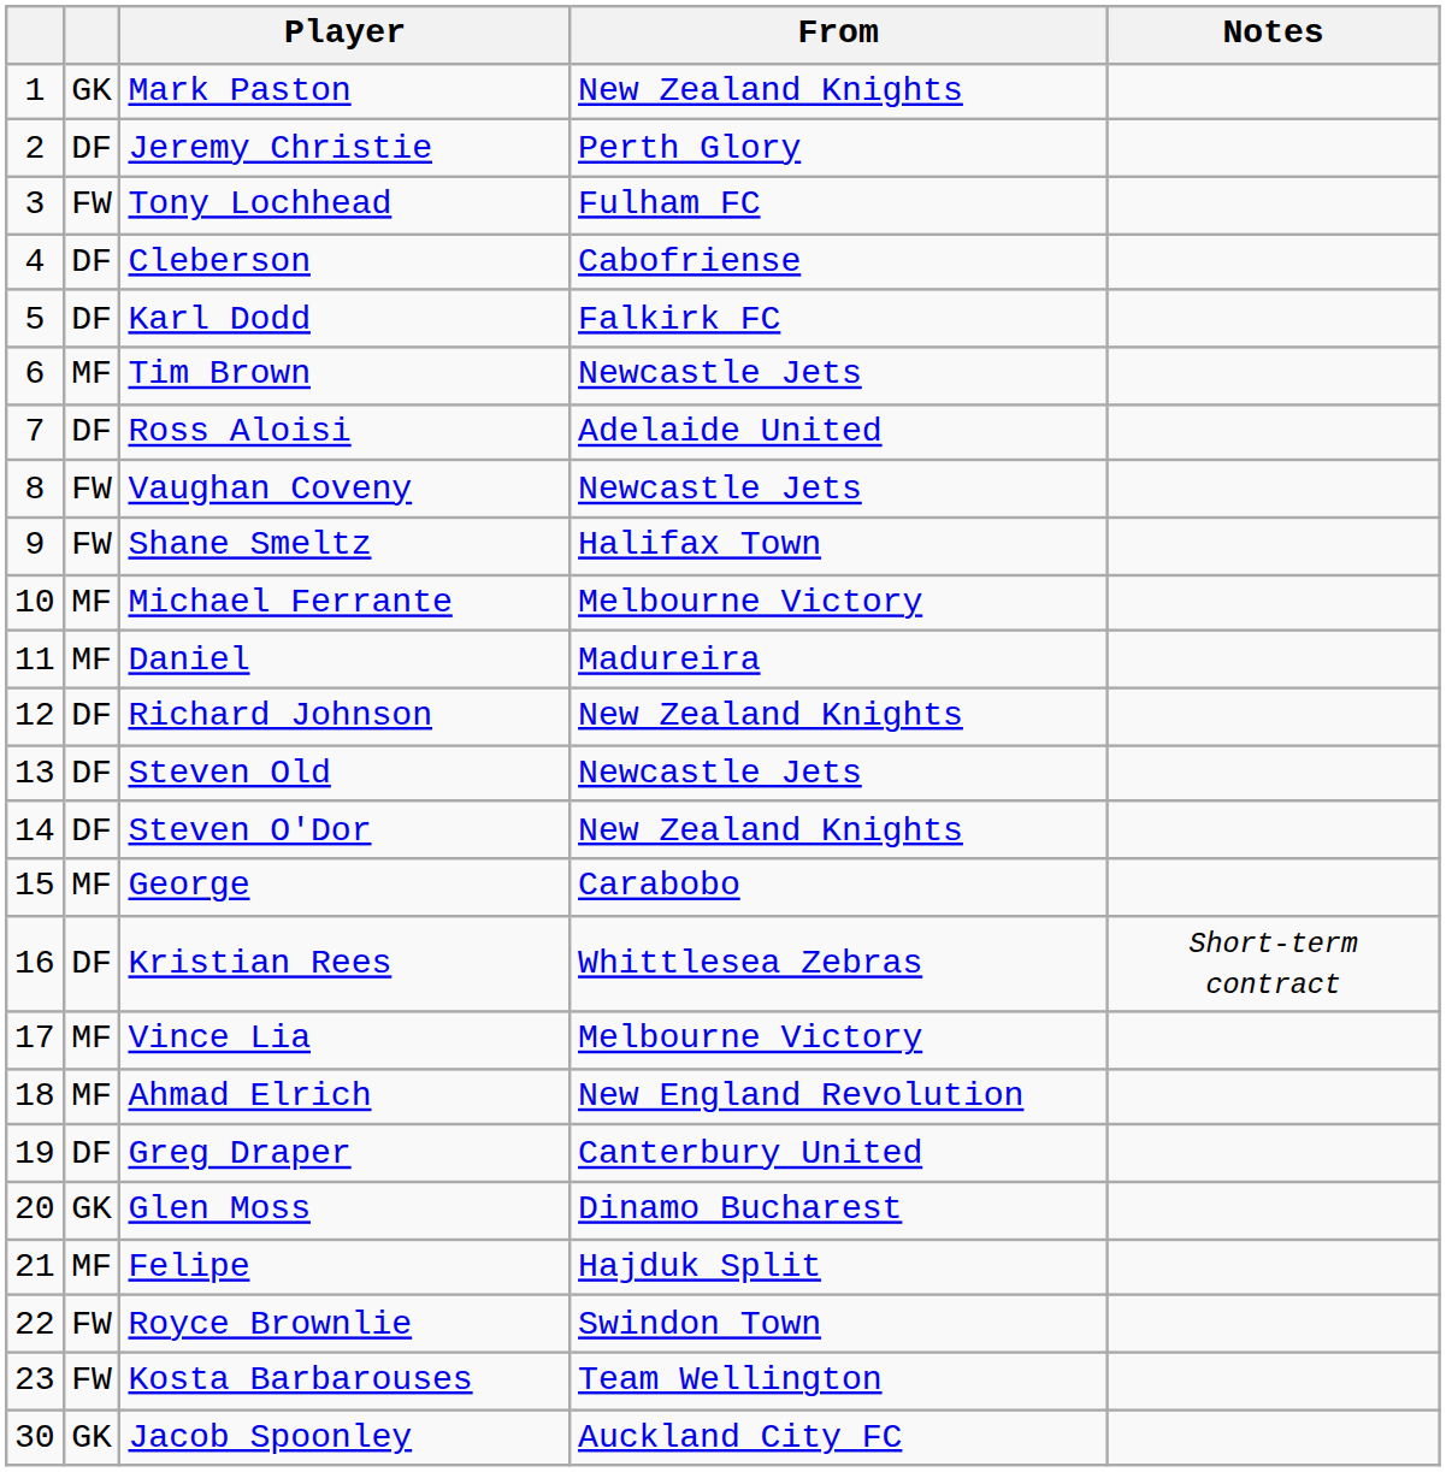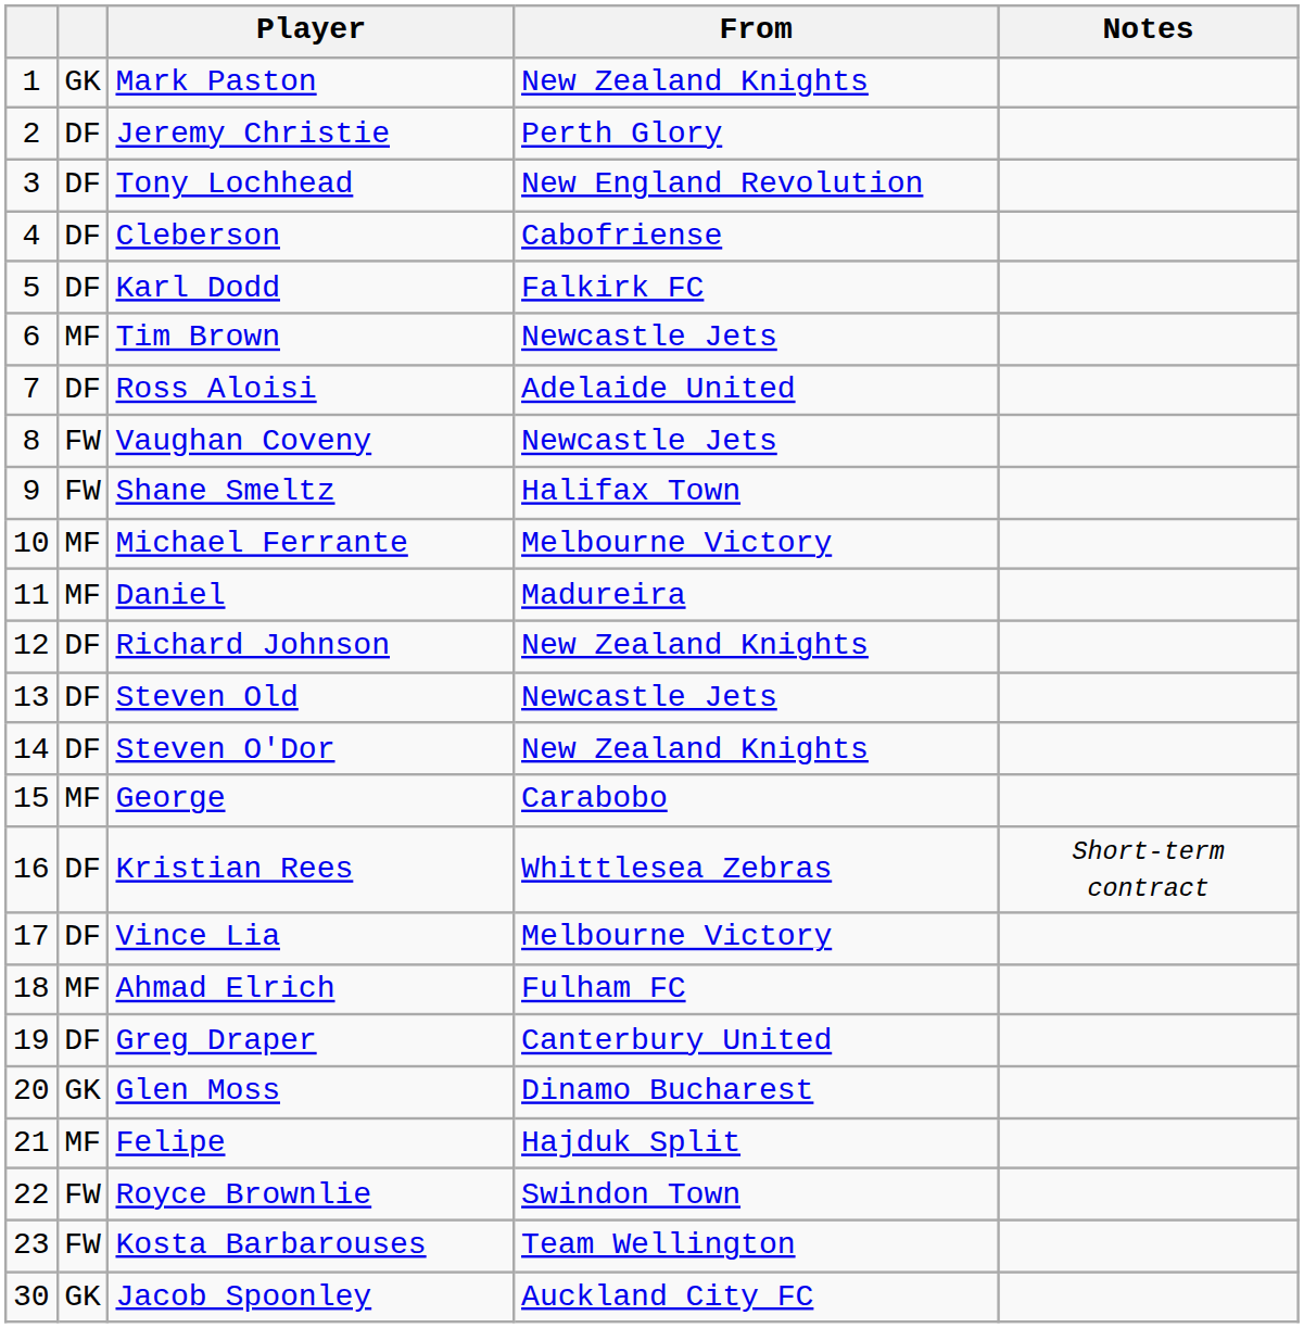 <table class="wikitable sortable"  style="text-align:center; font-size:90%;">
 <tr>
 <th></th>
 <th></th>
 <th width=150>Player</th>
 <th width=180>From</th>
 <th width=110>Notes</th>
 </tr>
 <tr>
 <td>1</td>
 <td>GK</td>
 <td align=left> <a href='#'>Mark Paston</a></td>
 <td align=left> <a href='#'>New Zealand Knights</a></td>
 <td></td>
 </tr>
 <tr>
 <td>2</td>
 <td>DF</td>
 <td align=left> <a href='#'>Jeremy Christie</a></td>
 <td align=left> <a href='#'>Perth Glory</a></td>
 <td></td>
 </tr>
 <tr>
 <td>3</td>
-<td>FW</td>
+<td>DF</td>
 <td align=left> <a href='#'>Tony Lochhead</a></td>
-<td align=left> <a href='#'>Fulham FC</a></td>
+<td align=left> <a href='#'>New England Revolution</a></td>
 <td></td>
 </tr>
 <tr>
 <td>4</td>
 <td>DF</td>
 <td align=left> <a href='#'>Cleberson</a></td>
 <td align=left> <a href='#'>Cabofriense</a></td>
 <td></td>
 </tr>
 <tr>
 <td>5</td>
 <td>DF</td>
 <td align=left> <a href='#'>Karl Dodd</a></td>
 <td align=left> <a href='#'>Falkirk FC</a></td>
 <td></td>
 </tr>
 <tr>
 <td>6</td>
 <td>MF</td>
 <td align=left> <a href='#'>Tim Brown</a></td>
 <td align=left> <a href='#'>Newcastle Jets</a></td>
 <td></td>
 </tr>
 <tr>
 <td>7</td>
 <td>DF</td>
 <td align=left> <a href='#'>Ross Aloisi</a></td>
 <td align=left> <a href='#'>Adelaide United</a></td>
 <td></td>
 </tr>
 <tr>
 <td>8</td>
 <td>FW</td>
 <td align=left> <a href='#'>Vaughan Coveny</a></td>
 <td align=left> <a href='#'>Newcastle Jets</a></td>
 <td></td>
 </tr>
 <tr>
 <td>9</td>
 <td>FW</td>
 <td align=left> <a href='#'>Shane Smeltz</a></td>
 <td align=left> <a href='#'>Halifax Town</a></td>
 <td></td>
 </tr>
 <tr>
 <td>10</td>
 <td>MF</td>
 <td align=left> <a href='#'>Michael Ferrante</a></td>
 <td align=left> <a href='#'>Melbourne Victory</a></td>
 <td></td>
 </tr>
 <tr>
 <td>11</td>
 <td>MF</td>
 <td align=left> <a href='#'>Daniel</a></td>
 <td align=left> <a href='#'>Madureira</a></td>
 <td></td>
 </tr>
 <tr>
 <td>12</td>
 <td>DF</td>
 <td align=left> <a href='#'>Richard Johnson</a></td>
 <td align=left> <a href='#'>New Zealand Knights</a></td>
 <td></td>
 </tr>
 <tr>
 <td>13</td>
 <td>DF</td>
 <td align=left> <a href='#'>Steven Old</a></td>
 <td align=left> <a href='#'>Newcastle Jets</a></td>
 <td></td>
 </tr>
 <tr>
 <td>14</td>
 <td>DF</td>
 <td align=left> <a href='#'>Steven O'Dor</a></td>
 <td align=left> <a href='#'>New Zealand Knights</a></td>
 <td></td>
 </tr>
 <tr>
 <td>15</td>
 <td>MF</td>
 <td align=left> <a href='#'>George</a></td>
 <td align=left> <a href='#'>Carabobo</a></td>
 <td></td>
 </tr>
 <tr>
 <td>16</td>
 <td>DF</td>
 <td align=left> <a href='#'>Kristian Rees</a></td>
 <td align=left> <a href='#'>Whittlesea Zebras</a></td>
 <td><small><em>Short-term contract</em></small></td>
 </tr>
 <tr>
 <td>17</td>
-<td>MF</td>
+<td>DF</td>
 <td align=left> <a href='#'>Vince Lia</a></td>
 <td align=left> <a href='#'>Melbourne Victory</a></td>
 <td></td>
 </tr>
 <tr>
 <td>18</td>
 <td>MF</td>
 <td align=left> <a href='#'>Ahmad Elrich</a></td>
-<td align=left> <a href='#'>New England Revolution</a></td>
+<td align=left> <a href='#'>Fulham FC</a></td>
 <td></td>
 </tr>
 <tr>
 <td>19</td>
 <td>DF</td>
 <td align=left> <a href='#'>Greg Draper</a></td>
 <td align=left> <a href='#'>Canterbury United</a></td>
 <td></td>
 </tr>
 <tr>
 <td>20</td>
 <td>GK</td>
 <td align=left> <a href='#'>Glen Moss</a></td>
 <td align=left> <a href='#'>Dinamo Bucharest</a></td>
 <td></td>
 </tr>
 <tr>
 <td>21</td>
 <td>MF</td>
 <td align=left> <a href='#'>Felipe</a></td>
 <td align=left> <a href='#'>Hajduk Split</a></td>
 <td></td>
 </tr>
 <tr>
 <td>22</td>
 <td>FW</td>
 <td align=left> <a href='#'>Royce Brownlie</a></td>
 <td align=left> <a href='#'>Swindon Town</a></td>
 <td></td>
 </tr>
 <tr>
 <td>23</td>
 <td>FW</td>
 <td align=left> <a href='#'>Kosta Barbarouses</a></td>
 <td align=left> <a href='#'>Team Wellington</a></td>
 <td></td>
 </tr>
 <tr>
 <td>30</td>
 <td>GK</td>
 <td align=left> <a href='#'>Jacob Spoonley</a></td>
 <td align=left> <a href='#'>Auckland City FC</a></td>
 <td></td>
 </tr>
 </table>
